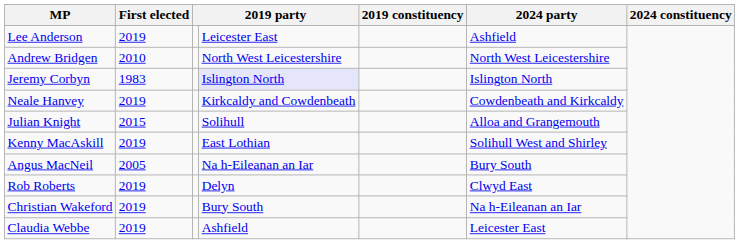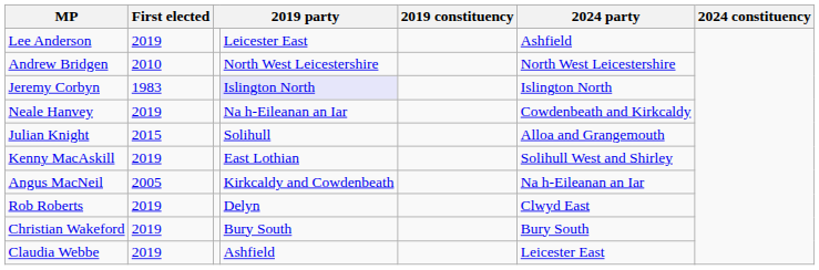 <table class="wikitable sortable">
 <tr>
 <th>MP</th>
 <th>First elected</th>
 <th colspan="2">2019 party</th>
 <th>2019 constituency</th>
 <th colspan="2">2024 party</th>
 <th>2024 constituency</th>
 </tr>
 <tr>
 <td><a href='#'>Lee Anderson</a></td>
 <td><a href='#'>2019</a></td>
 <td></td>
 <td><a href='#'>Leicester East</a></td>
 <td></td>
 <td><a href='#'>Ashfield</a></td>
 </tr>
 <tr>
 <td><a href='#'>Andrew Bridgen</a></td>
 <td><a href='#'>2010</a></td>
 <td></td>
 <td><a href='#'>North West Leicestershire</a></td>
 <td></td>
 <td><a href='#'>North West Leicestershire</a></td>
 </tr>
 <tr>
 <td><a href='#'>Jeremy Corbyn</a></td>
 <td><a href='#'>1983</a></td>
 <td></td>
 <td style="background: lavender;"><a href='#'>Islington North</a></td>
 <td></td>
 <td><a href='#'>Islington North</a></td>
 </tr>
 <tr>
 <td><a href='#'>Neale Hanvey</a></td>
 <td><a href='#'>2019</a></td>
 <td></td>
-<td><a href='#'>Kirkcaldy and Cowdenbeath</a></td>
+<td><a href='#'>Na h-Eileanan an Iar</a></td>
 <td></td>
 <td><a href='#'>Cowdenbeath and Kirkcaldy</a></td>
 </tr>
 <tr>
 <td><a href='#'>Julian Knight</a></td>
 <td><a href='#'>2015</a></td>
 <td></td>
 <td><a href='#'>Solihull</a></td>
 <td></td>
 <td><a href='#'>Alloa and Grangemouth</a></td>
 </tr>
 <tr>
 <td><a href='#'>Kenny MacAskill</a></td>
 <td><a href='#'>2019</a></td>
 <td></td>
 <td><a href='#'>East Lothian</a></td>
 <td></td>
 <td><a href='#'>Solihull West and Shirley</a></td>
 </tr>
 <tr>
 <td><a href='#'>Angus MacNeil</a></td>
 <td><a href='#'>2005</a></td>
 <td></td>
+<td><a href='#'>Kirkcaldy and Cowdenbeath</a></td>
+<td></td>
 <td><a href='#'>Na h-Eileanan an Iar</a></td>
-<td></td>
-<td><a href='#'>Bury South</a></td>
 </tr>
 <tr>
 <td><a href='#'>Rob Roberts</a></td>
 <td><a href='#'>2019</a></td>
 <td></td>
 <td><a href='#'>Delyn</a></td>
 <td></td>
 <td><a href='#'>Clwyd East</a></td>
 </tr>
 <tr>
 <td><a href='#'>Christian Wakeford</a></td>
 <td><a href='#'>2019</a></td>
 <td></td>
 <td><a href='#'>Bury South</a></td>
 <td></td>
-<td><a href='#'>Na h-Eileanan an Iar</a></td>
+<td><a href='#'>Bury South</a></td>
 </tr>
 <tr>
 <td><a href='#'>Claudia Webbe</a></td>
 <td><a href='#'>2019</a></td>
 <td></td>
 <td><a href='#'>Ashfield</a></td>
 <td></td>
 <td><a href='#'>Leicester East</a></td>
 </tr>
 </table>
